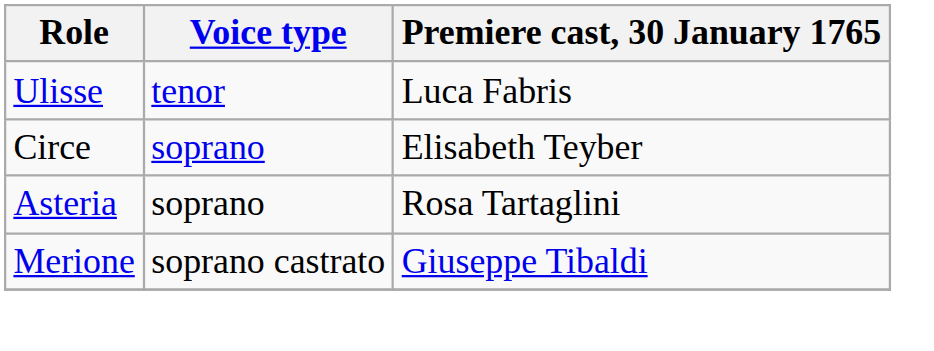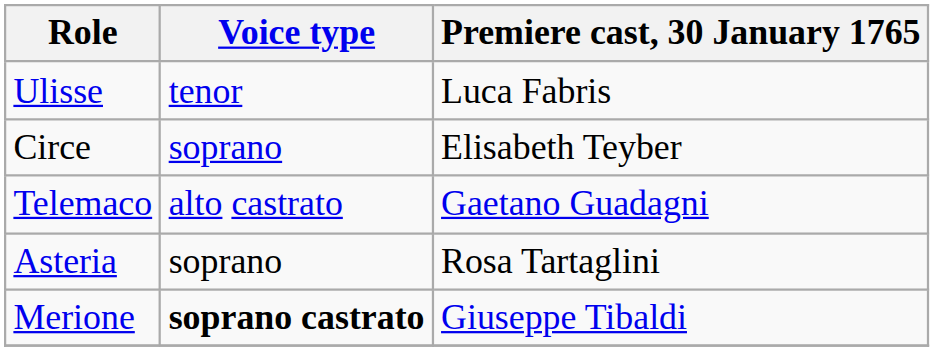 <table class="wikitable">
 <tr>
 <th>Role</th>
 <th><a href='#'>Voice type</a></th>
 <th>Premiere cast, 30 January 1765</th>
 </tr>
 <tr>
 <td><a href='#'>Ulisse</a></td>
 <td><a href='#'>tenor</a></td>
 <td>Luca Fabris</td>
 </tr>
 <tr>
 <td>Circe</td>
 <td><a href='#'>soprano</a></td>
 <td>Elisabeth Teyber</td>
 </tr>
 <tr>
+<td><a href='#'>Telemaco</a></td>
+<td><a href='#'>alto</a> <a href='#'>castrato</a></td>
+<td><a href='#'>Gaetano Guadagni</a></td>
+</tr>
+<tr>
 <td><a href='#'>Asteria</a></td>
 <td>soprano</td>
 <td>Rosa Tartaglini</td>
 </tr>
 <tr>
 <td><a href='#'>Merione</a></td>
-<td>soprano castrato</td>
+<td><strong>soprano castrato</strong></td>
 <td><a href='#'>Giuseppe Tibaldi</a></td>
 </tr>
 <tr>
 </tr>
 </table>
